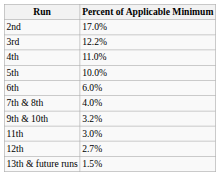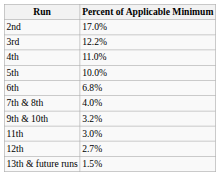 <table class="wikitable">
 <tr>
 <th>Run</th>
 <th>Percent of Applicable Minimum</th>
 </tr>
 <tr>
 <td>2nd</td>
 <td>17.0%</td>
 </tr>
 <tr>
 <td>3rd</td>
 <td>12.2%</td>
 </tr>
 <tr>
 <td>4th</td>
 <td>11.0%</td>
 </tr>
 <tr>
 <td>5th</td>
 <td>10.0%</td>
 </tr>
 <tr>
 <td>6th</td>
-<td>6.0%</td>
+<td>6.8%</td>
 </tr>
 <tr>
 <td>7th & 8th</td>
 <td>4.0%</td>
 </tr>
 <tr>
 <td>9th & 10th</td>
 <td>3.2%</td>
 </tr>
 <tr>
 <td>11th</td>
 <td>3.0%</td>
 </tr>
 <tr>
 <td>12th</td>
 <td>2.7%</td>
 </tr>
 <tr>
 <td>13th & future runs</td>
 <td>1.5%</td>
 </tr>
 </table>
